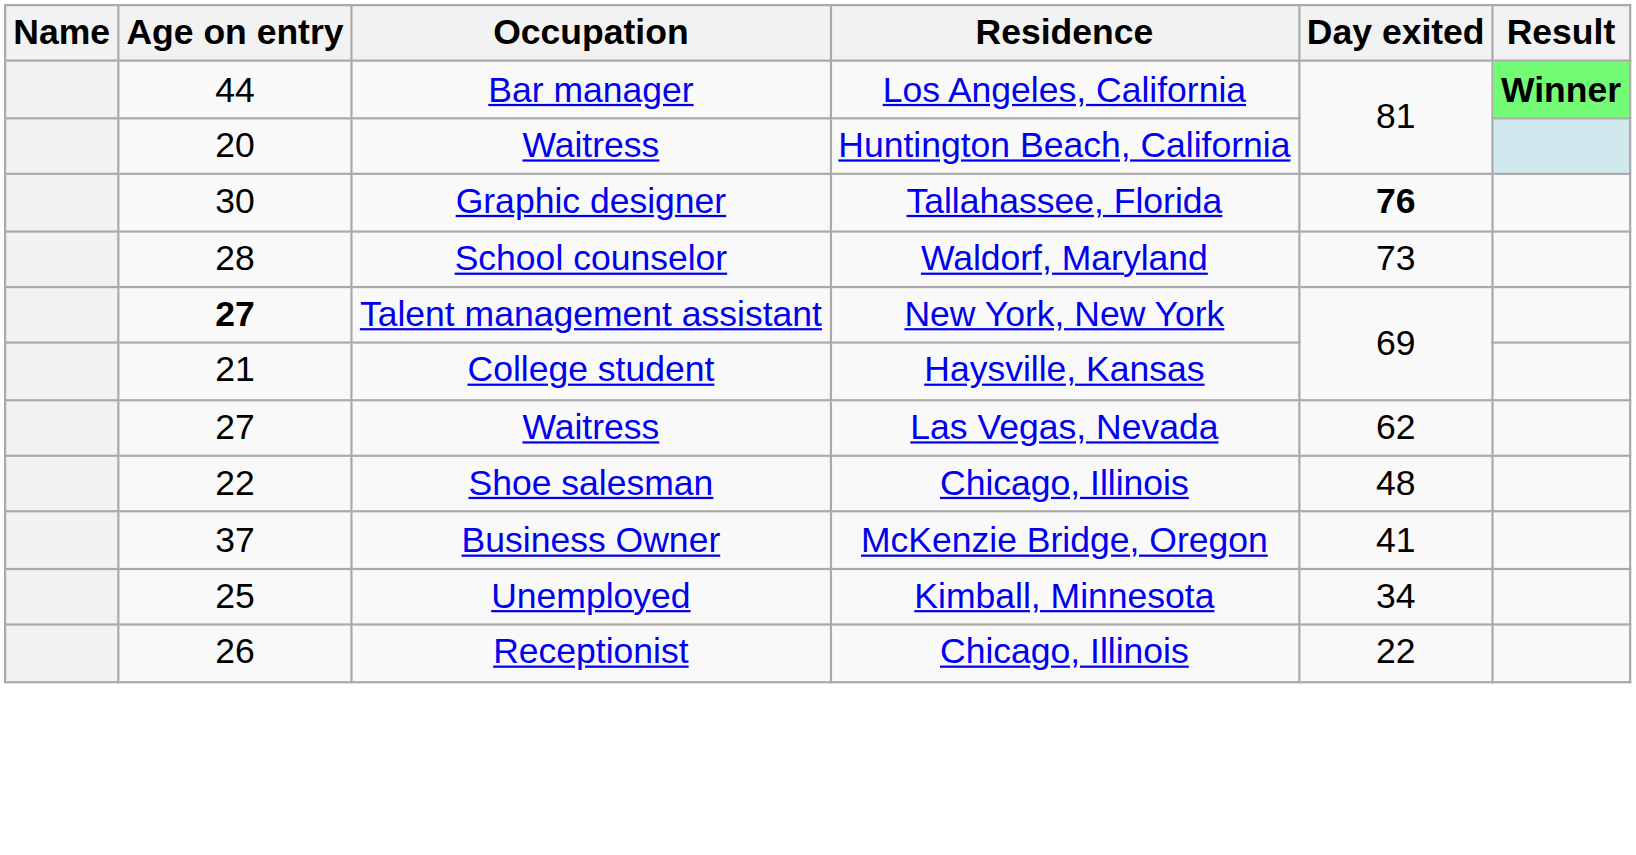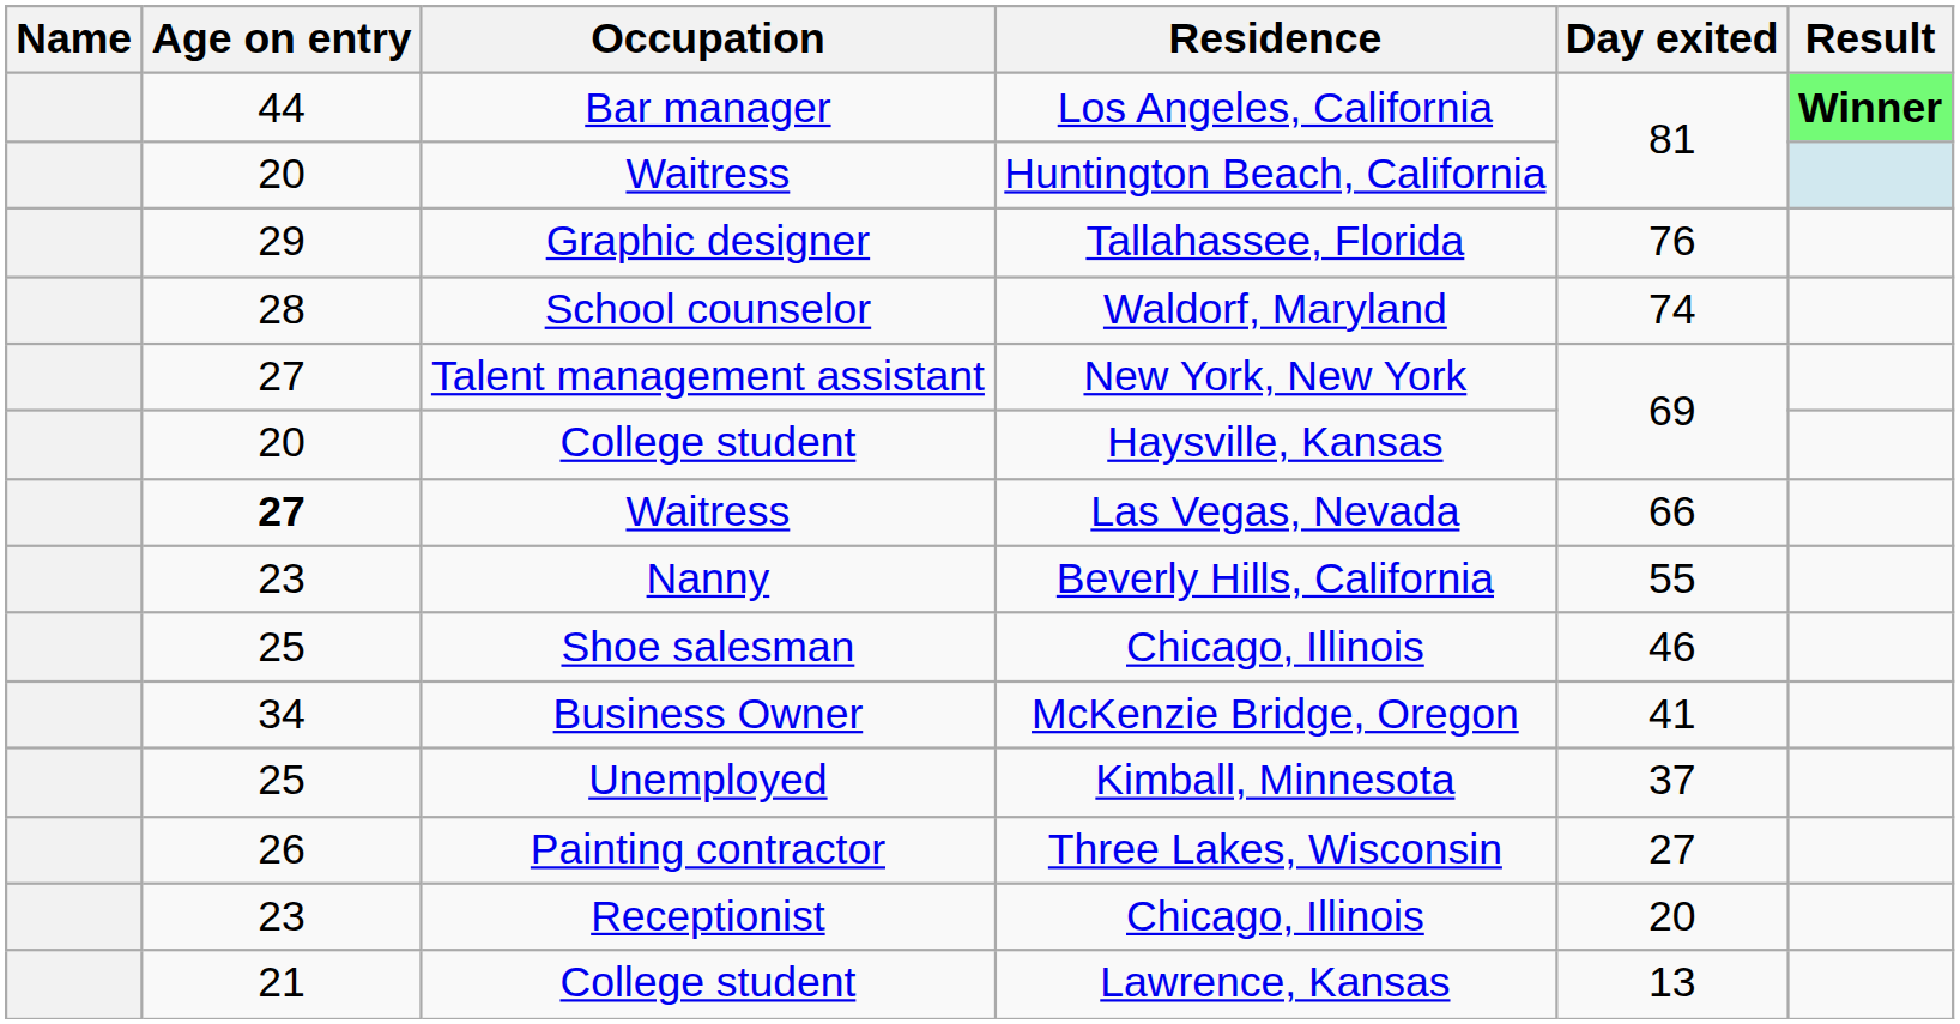 <table class="wikitable sortable" style="text-align:center;">
 <tr>
 <th scope="col">Name</th>
 <th scope="col">Age on entry</th>
 <th scope="col" class="unsortable">Occupation</th>
 <th scope="col">Residence</th>
 <th scope="col">Day exited</th>
 <th scope="col" class="unsortable">Result</th>
 </tr>
 <tr>
 <th scope="row"></th>
 <td>44</td>
 <td><a href='#'>Bar manager</a></td>
 <td><a href='#'>Los Angeles, California</a></td>
 <td rowspan="2">81</td>
 <td bgcolor="73FB76"><strong>Winner</strong></td>
 </tr>
 <tr>
 <th scope="row"></th>
 <td>20</td>
 <td><a href='#'>Waitress</a></td>
 <td><a href='#'>Huntington Beach, California</a></td>
 <td bgcolor="D1E8EF"></td>
 </tr>
 <tr>
 <th scope="row"></th>
-<td>30</td>
+<td>29</td>
 <td><a href='#'>Graphic designer</a></td>
 <td><a href='#'>Tallahassee, Florida</a></td>
-<td><strong>76</strong></td>
+<td>76</td>
 <td></td>
 </tr>
 <tr>
 <th scope="row"></th>
 <td>28</td>
 <td><a href='#'>School counselor</a></td>
 <td><a href='#'>Waldorf, Maryland</a></td>
-<td>73</td>
+<td>74</td>
 <td></td>
 </tr>
 <tr>
 <th scope="row"></th>
-<td><strong>27</strong></td>
+<td>27</td>
 <td><a href='#'>Talent management assistant</a></td>
 <td><a href='#'>New York, New York</a></td>
 <td rowspan="2">69</td>
 <td></td>
 </tr>
 <tr>
 <th scope="row"></th>
-<td>21</td>
+<td>20</td>
 <td><a href='#'>College student</a></td>
 <td><a href='#'>Haysville, Kansas</a></td>
 <td></td>
 </tr>
 <tr>
 <th scope="row"></th>
-<td>27</td>
+<td><strong>27</strong></td>
 <td><a href='#'>Waitress</a></td>
 <td><a href='#'>Las Vegas, Nevada</a></td>
-<td>62</td>
+<td>66</td>
 <td></td>
 </tr>
 <tr>
 <th scope="row"></th>
-<td>22</td>
-<td><a href='#'>Shoe salesman</a></td>
-<td><a href='#'>Chicago, Illinois</a></td>
-<td>48</td>
+<td>23</td>
+<td><a href='#'>Nanny</a></td>
+<td><a href='#'>Beverly Hills, California</a></td>
+<td>55</td>
 <td></td>
 </tr>
 <tr>
 <th scope="row"></th>
-<td>37</td>
+<td>25</td>
+<td><a href='#'>Shoe salesman</a></td>
+<td><a href='#'>Chicago, Illinois</a></td>
+<td>46</td>
+<td></td>
+</tr>
+<tr>
+<th scope="row"></th>
+<td>34</td>
 <td><a href='#'>Business Owner</a></td>
 <td><a href='#'>McKenzie Bridge, Oregon</a></td>
 <td>41</td>
 <td></td>
 </tr>
 <tr>
 <th scope="row"></th>
 <td>25</td>
 <td><a href='#'>Unemployed</a></td>
 <td><a href='#'>Kimball, Minnesota</a></td>
-<td>34</td>
+<td>37</td>
 <td></td>
 </tr>
 <tr>
 <th scope="row"></th>
 <td>26</td>
+<td><a href='#'>Painting contractor</a></td>
+<td><a href='#'>Three Lakes, Wisconsin</a></td>
+<td>27</td>
+<td></td>
+</tr>
+<tr>
+<th scope="row"></th>
+<td>23</td>
 <td><a href='#'>Receptionist</a></td>
 <td><a href='#'>Chicago, Illinois</a></td>
-<td>22</td>
+<td>20</td>
+<td></td>
+</tr>
+<tr>
+<th scope="row"></th>
+<td>21</td>
+<td><a href='#'>College student</a></td>
+<td><a href='#'>Lawrence, Kansas</a></td>
+<td>13</td>
 <td></td>
 </tr>
 </table>
